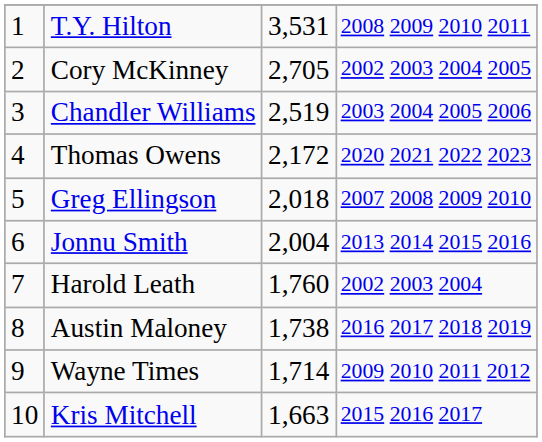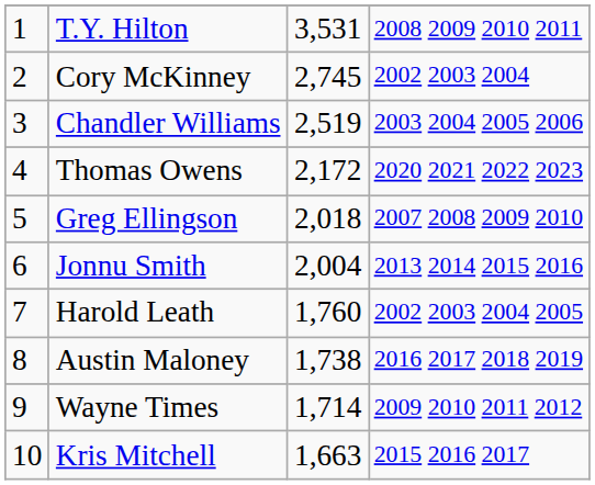 <table class="wikitable">
 <tr>
 </tr>
 <tr>
 <td>1</td>
 <td><a href='#'>T.Y. Hilton</a></td>
 <td>3,531</td>
 <td style="font-size:80%;"><a href='#'>2008</a> <a href='#'>2009</a> <a href='#'>2010</a> <a href='#'>2011</a></td>
 </tr>
 <tr>
 <td>2</td>
 <td>Cory McKinney</td>
-<td>2,705</td>
-<td style="font-size:80%;"><a href='#'>2002</a> <a href='#'>2003</a> <a href='#'>2004</a> <a href='#'>2005</a></td>
+<td>2,745</td>
+<td style="font-size:80%;"><a href='#'>2002</a> <a href='#'>2003</a> <a href='#'>2004</a></td>
 </tr>
 <tr>
 <td>3</td>
 <td><a href='#'>Chandler Williams</a></td>
 <td>2,519</td>
 <td style="font-size:80%;"><a href='#'>2003</a> <a href='#'>2004</a> <a href='#'>2005</a> <a href='#'>2006</a></td>
 </tr>
 <tr>
 <td>4</td>
 <td>Thomas Owens</td>
 <td>2,172</td>
 <td style="font-size:80%;"><a href='#'>2020</a> <a href='#'>2021</a> <a href='#'>2022</a> <a href='#'>2023</a></td>
 </tr>
 <tr>
 <td>5</td>
 <td><a href='#'>Greg Ellingson</a></td>
 <td>2,018</td>
 <td style="font-size:80%;"><a href='#'>2007</a> <a href='#'>2008</a> <a href='#'>2009</a> <a href='#'>2010</a></td>
 </tr>
 <tr>
 <td>6</td>
 <td><a href='#'>Jonnu Smith</a></td>
 <td>2,004</td>
 <td style="font-size:80%;"><a href='#'>2013</a> <a href='#'>2014</a> <a href='#'>2015</a> <a href='#'>2016</a></td>
 </tr>
 <tr>
 <td>7</td>
 <td>Harold Leath</td>
 <td>1,760</td>
-<td style="font-size:80%;"><a href='#'>2002</a> <a href='#'>2003</a> <a href='#'>2004</a></td>
+<td style="font-size:80%;"><a href='#'>2002</a> <a href='#'>2003</a> <a href='#'>2004</a> <a href='#'>2005</a></td>
 </tr>
 <tr>
 <td>8</td>
 <td>Austin Maloney</td>
 <td>1,738</td>
 <td style="font-size:80%;"><a href='#'>2016</a> <a href='#'>2017</a> <a href='#'>2018</a> <a href='#'>2019</a></td>
 </tr>
 <tr>
 <td>9</td>
 <td>Wayne Times</td>
 <td>1,714</td>
 <td style="font-size:80%;"><a href='#'>2009</a> <a href='#'>2010</a> <a href='#'>2011</a> <a href='#'>2012</a></td>
 </tr>
 <tr>
 <td>10</td>
 <td><a href='#'>Kris Mitchell</a></td>
 <td>1,663</td>
 <td style="font-size:80%;"><a href='#'>2015</a> <a href='#'>2016</a> <a href='#'>2017</a></td>
 </tr>
 </table>
